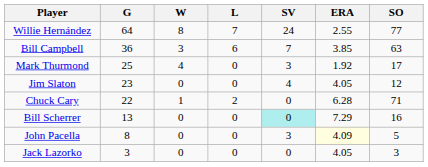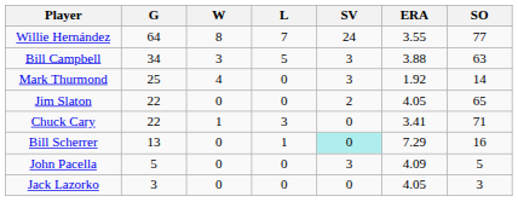 <table class="wikitable sortable">
 <tr>
 <th bgcolor="#DDDDFF" width="16%">Player</th>
 <th bgcolor="#DDDDFF" width="9%">G</th>
 <th bgcolor="#DDDDFF" width="9%">W</th>
 <th bgcolor="#DDDDFF" width="9%">L</th>
 <th bgcolor="#DDDDFF" width="9%">SV</th>
 <th bgcolor="#DDDDFF" width="9%">ERA</th>
 <th bgcolor="#DDDDFF" width="9%">SO</th>
 </tr>
 <tr align="center">
 <td><a href='#'>Willie Hernández</a></td>
 <td>64</td>
 <td>8</td>
 <td>7</td>
 <td>24</td>
-<td>2.55</td>
+<td>3.55</td>
 <td>77</td>
 </tr>
 <tr align="center">
 <td><a href='#'>Bill Campbell</a></td>
-<td>36</td>
+<td>34</td>
 <td>3</td>
-<td>6</td>
-<td>7</td>
-<td>3.85</td>
+<td>5</td>
+<td>3</td>
+<td>3.88</td>
 <td>63</td>
 </tr>
 <tr align="center">
 <td><a href='#'>Mark Thurmond</a></td>
 <td>25</td>
 <td>4</td>
 <td>0</td>
 <td>3</td>
 <td>1.92</td>
-<td>17</td>
+<td>14</td>
 </tr>
 <tr align="center">
 <td><a href='#'>Jim Slaton</a></td>
-<td>23</td>
+<td>22</td>
 <td>0</td>
 <td>0</td>
-<td>4</td>
+<td>2</td>
 <td>4.05</td>
-<td>12</td>
+<td>65</td>
 </tr>
 <tr align="center">
 <td><a href='#'>Chuck Cary</a></td>
 <td>22</td>
 <td>1</td>
-<td>2</td>
+<td>3</td>
 <td>0</td>
-<td>6.28</td>
+<td>3.41</td>
 <td>71</td>
 </tr>
 <tr align="center">
 <td><a href='#'>Bill Scherrer</a></td>
 <td>13</td>
 <td>0</td>
-<td>0</td>
+<td>1</td>
 <td style="background: paleturquoise;">0</td>
 <td>7.29</td>
 <td>16</td>
 </tr>
 <tr align="center">
 <td><a href='#'>John Pacella</a></td>
-<td>8</td>
+<td>5</td>
 <td>0</td>
 <td>0</td>
 <td>3</td>
-<td style="background: lightyellow;">4.09</td>
+<td>4.09</td>
 <td>5</td>
 </tr>
 <tr align="center">
 <td><a href='#'>Jack Lazorko</a></td>
 <td>3</td>
 <td>0</td>
 <td>0</td>
 <td>0</td>
 <td>4.05</td>
 <td>3</td>
 </tr>
 </table>
